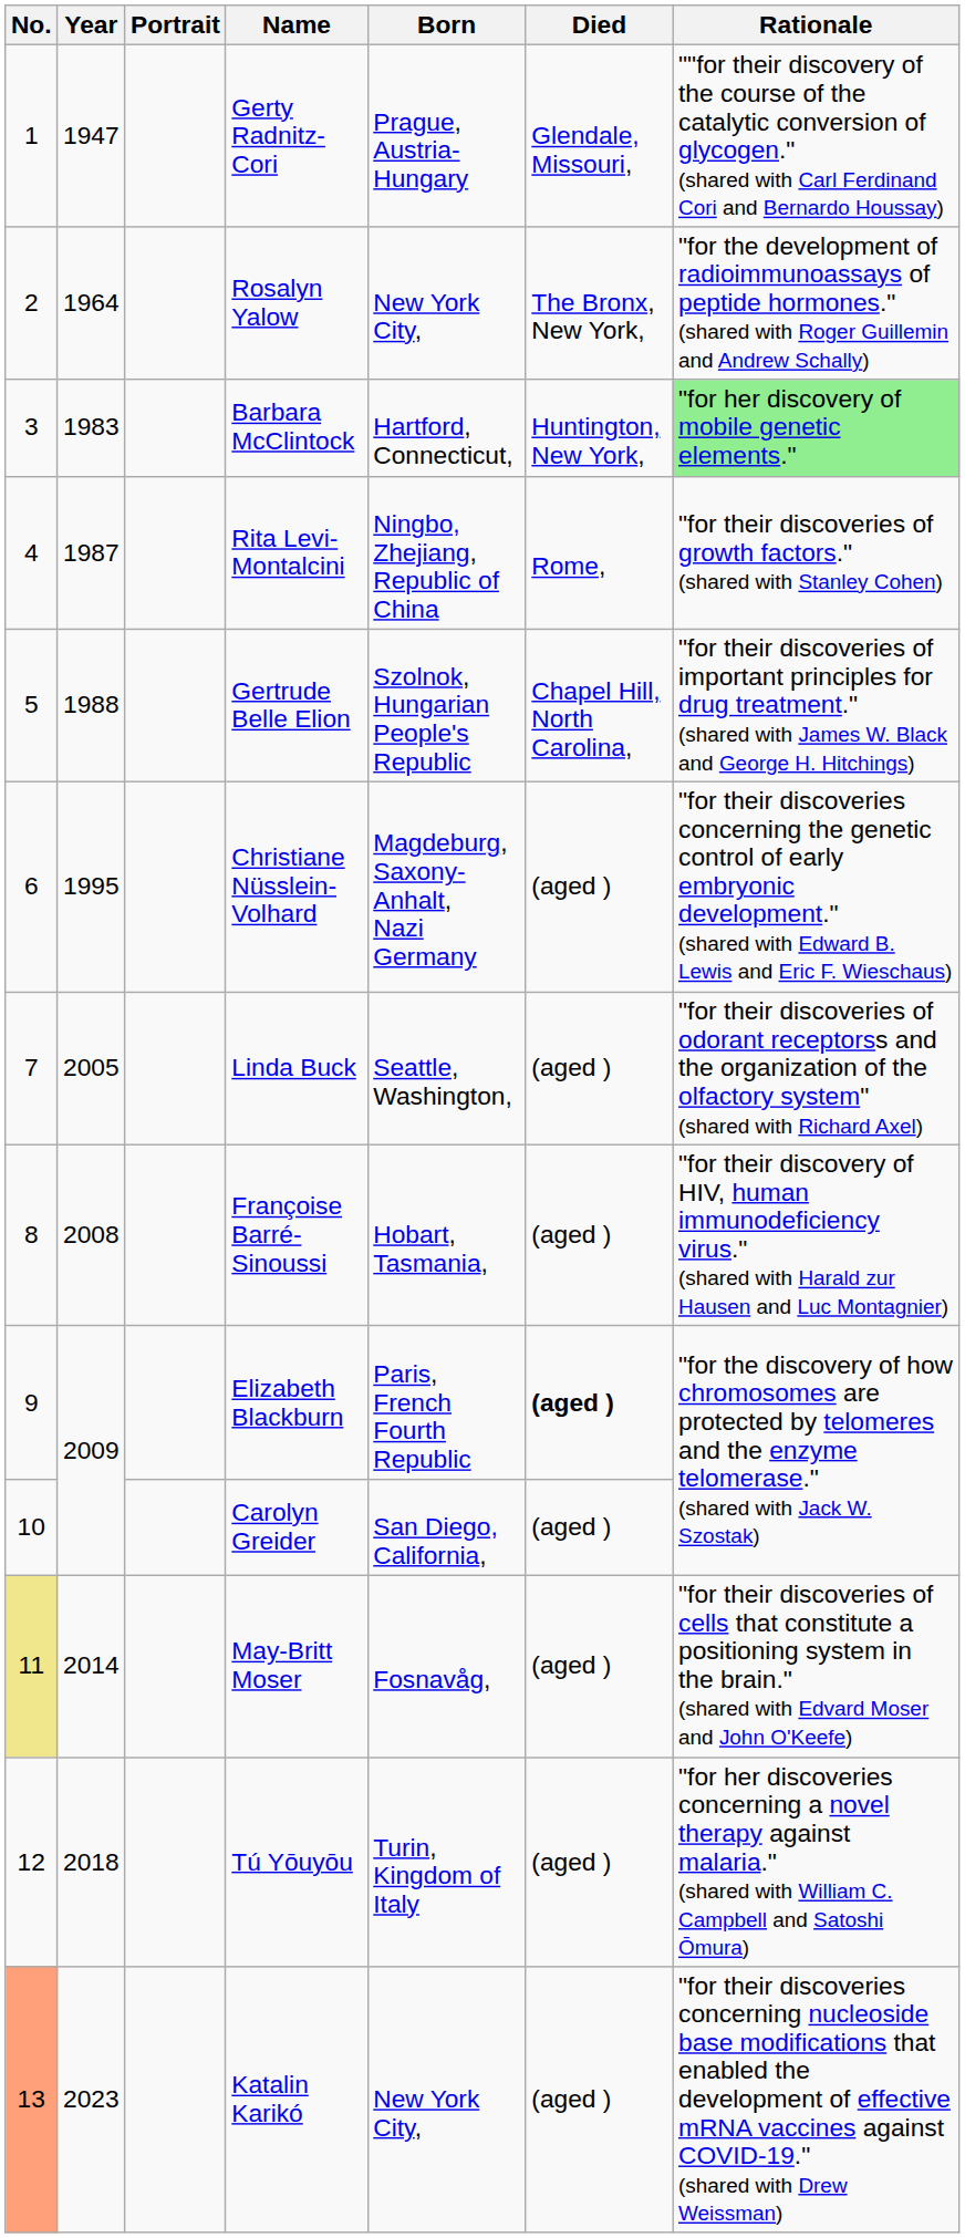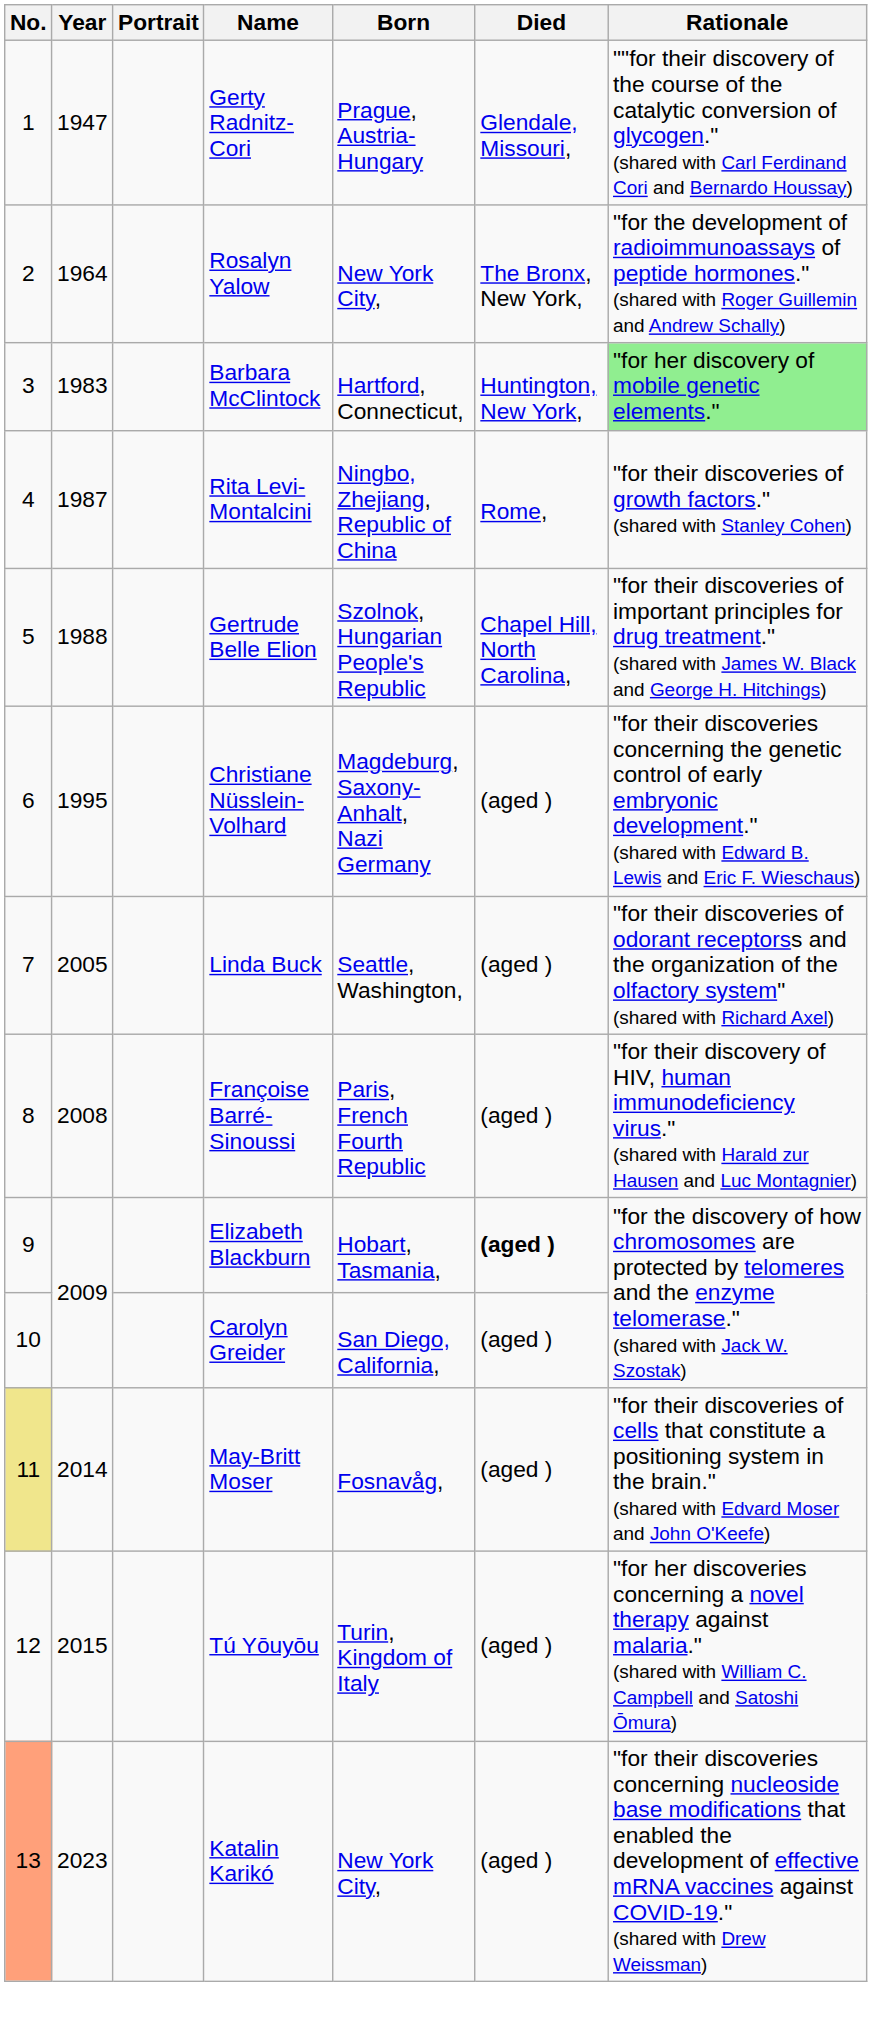 <table class="wikitable sortable">
 <tr>
 <th>No.</th>
 <th>Year</th>
 <th class="unsortable">Portrait</th>
 <th>Name</th>
 <th>Born</th>
 <th>Died</th>
 <th class="unsortable">Rationale</th>
 </tr>
 <tr>
 <td align="center">1</td>
 <td align="center">1947</td>
 <td></td>
 <td><a href='#'>Gerty Radnitz-Cori</a></td>
 <td><br><a href='#'>Prague</a>, <br> <a href='#'>Austria-Hungary</a></td>
 <td><br><a href='#'>Glendale, Missouri</a>, <br></td>
 <td>""for their discovery of the course of the catalytic conversion of <a href='#'>glycogen</a>."<br><small>(shared with <a href='#'>Carl Ferdinand Cori</a> and <a href='#'>Bernardo Houssay</a>)</small></td>
 </tr>
 <tr>
 <td align="center">2</td>
 <td align="center">1964</td>
 <td></td>
 <td><a href='#'>Rosalyn Yalow</a></td>
 <td><br><a href='#'>New York City</a>, <br></td>
 <td><br><a href='#'>The Bronx</a>, New York, <br></td>
 <td>"for the development of <a href='#'>radioimmunoassays</a> of <a href='#'>peptide hormones</a>."<br><small>(shared with <a href='#'>Roger Guillemin</a> and <a href='#'>Andrew Schally</a>)</small></td>
 </tr>
 <tr>
 <td align="center">3</td>
 <td align="center">1983</td>
 <td></td>
 <td><a href='#'>Barbara McClintock</a></td>
 <td><br><a href='#'>Hartford</a>, Connecticut, <br></td>
 <td><br><a href='#'>Huntington, New York</a>, <br></td>
 <td style="background: lightgreen;">"for her discovery of <a href='#'>mobile genetic elements</a>."</td>
 </tr>
 <tr>
 <td align="center">4</td>
 <td align="center">1987</td>
 <td></td>
 <td><a href='#'>Rita Levi-Montalcini</a></td>
 <td><br><a href='#'>Ningbo, Zhejiang</a>, <br> <a href='#'>Republic of China</a></td>
 <td><br><a href='#'>Rome</a>, <br></td>
 <td>"for their discoveries of <a href='#'>growth factors</a>."<br><small>(shared with <a href='#'>Stanley Cohen</a>)</small></td>
 </tr>
 <tr>
 <td align="center">5</td>
 <td align="center">1988</td>
 <td></td>
 <td><a href='#'>Gertrude Belle Elion</a></td>
 <td><br><a href='#'>Szolnok</a>, <br> <a href='#'>Hungarian People's Republic</a></td>
 <td><br><a href='#'>Chapel Hill, North Carolina</a>, <br></td>
 <td>"for their discoveries of important principles for <a href='#'>drug treatment</a>."<br><small>(shared with <a href='#'>James W. Black</a> and <a href='#'>George H. Hitchings</a>)</small></td>
 </tr>
 <tr>
 <td align="center">6</td>
 <td align="center">1995</td>
 <td></td>
 <td><a href='#'>Christiane Nüsslein-Volhard</a></td>
 <td><br><a href='#'>Magdeburg</a>, <a href='#'>Saxony-Anhalt</a>, <br> <a href='#'>Nazi Germany</a></td>
 <td>(aged )</td>
 <td>"for their discoveries concerning the genetic control of early <a href='#'>embryonic development</a>."<br><small>(shared with <a href='#'>Edward B. Lewis</a> and <a href='#'>Eric F. Wieschaus</a>)</small></td>
 </tr>
 <tr>
 <td align="center">7</td>
 <td align="center">2005</td>
 <td></td>
 <td><a href='#'>Linda Buck</a></td>
 <td><br><a href='#'>Seattle</a>, Washington, <br></td>
 <td>(aged )</td>
 <td>"for their discoveries of <a href='#'>odorant receptors</a>s and the organization of the <a href='#'>olfactory system</a>"<br><small>(shared with <a href='#'>Richard Axel</a>)</small></td>
 </tr>
 <tr>
 <td align="center">8</td>
 <td align="center">2008</td>
 <td></td>
 <td><a href='#'>Françoise Barré-Sinoussi</a></td>
-<td><br><a href='#'>Hobart</a>, <a href='#'>Tasmania</a>, <br></td>
+<td><br><a href='#'>Paris</a>, <br> <a href='#'>French Fourth Republic</a></td>
 <td>(aged )</td>
 <td>"for their discovery of HIV, <a href='#'>human immunodeficiency virus</a>."<br><small>(shared with <a href='#'>Harald zur Hausen</a> and <a href='#'>Luc Montagnier</a>)</small></td>
 </tr>
 <tr>
 <td align="center">9</td>
 <td rowspan="2" align="center">2009</td>
 <td></td>
 <td><a href='#'>Elizabeth Blackburn</a></td>
-<td><br><a href='#'>Paris</a>, <br> <a href='#'>French Fourth Republic</a></td>
+<td><br><a href='#'>Hobart</a>, <a href='#'>Tasmania</a>, <br></td>
 <td><strong>(aged )</strong></td>
 <td rowspan="2">"for the discovery of how <a href='#'>chromosomes</a> are protected by <a href='#'>telomeres</a> and the <a href='#'>enzyme</a> <a href='#'>telomerase</a>."<br><small>(shared with <a href='#'>Jack W. Szostak</a>)</small></td>
 </tr>
 <tr>
 <td align="center">10</td>
 <td></td>
 <td><a href='#'>Carolyn Greider</a></td>
 <td><br><a href='#'>San Diego, California</a>, <br></td>
 <td>(aged )</td>
 </tr>
 <tr>
 <td align="center" style="background: khaki;">11</td>
 <td align="center">2014</td>
 <td></td>
 <td><a href='#'>May-Britt Moser</a></td>
 <td><br><a href='#'>Fosnavåg</a>, <br></td>
 <td>(aged )</td>
 <td>"for their discoveries of <a href='#'>cells</a> that constitute a positioning system in the brain."<br><small>(shared with <a href='#'>Edvard Moser</a> and <a href='#'>John O'Keefe</a>)</small></td>
 </tr>
 <tr>
 <td align="center">12</td>
-<td align="center">2018</td>
+<td align="center">2015</td>
 <td></td>
 <td><a href='#'>Tú Yōuyōu</a></td>
 <td><br><a href='#'>Turin</a>, <br> <a href='#'>Kingdom of Italy</a></td>
 <td>(aged )</td>
 <td>"for her discoveries concerning a <a href='#'>novel therapy</a> against <a href='#'>malaria</a>."<br><small>(shared with <a href='#'>William C. Campbell</a> and <a href='#'>Satoshi Ōmura</a>)</small></td>
 </tr>
 <tr>
 <td align="center" style="background: lightsalmon;">13</td>
 <td align="center">2023</td>
 <td></td>
 <td><a href='#'>Katalin Karikó</a></td>
 <td><br><a href='#'>New York City</a>, <br></td>
 <td>(aged )</td>
 <td>"for their discoveries concerning <a href='#'>nucleoside base modifications</a> that enabled the development of <a href='#'>effective mRNA vaccines</a> against <a href='#'>COVID-19</a>."<br><small>(shared with <a href='#'>Drew Weissman</a>)</small></td>
 </tr>
 </table>
